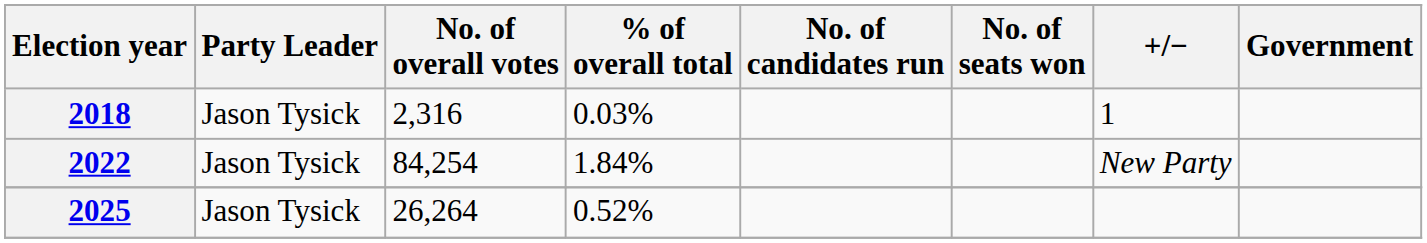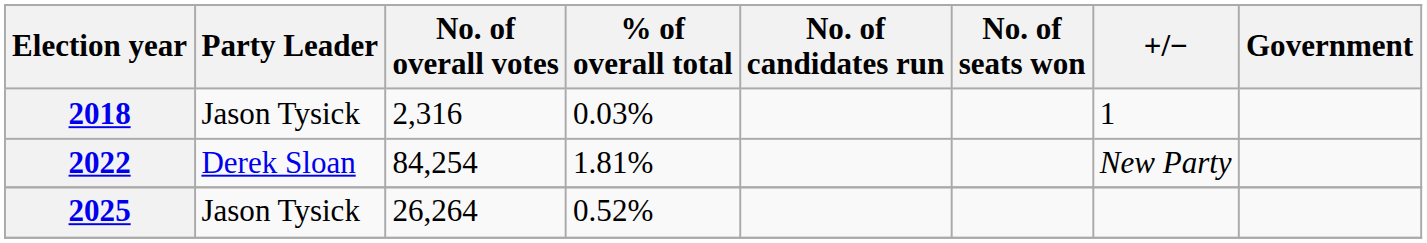 <table class="wikitable plainrowheaders">
 <tr>
 </tr>
 <tr>
 <th scope="col">Election year</th>
 <th scope="col">Party Leader</th>
 <th scope="col">No. of<br>overall votes</th>
 <th scope="col">% of<br>overall total</th>
 <th scope="col">No. of<br>candidates run</th>
 <th scope="col">No. of<br>seats won</th>
 <th scope="col">+/−</th>
 <th scope="col">Government</th>
 </tr>
 <tr>
 <th scope="row"><a href='#'>2018</a></th>
 <td>Jason Tysick</td>
 <td>2,316</td>
 <td>0.03%</td>
 <td></td>
 <td></td>
 <td> 1</td>
 <td></td>
 </tr>
 <tr>
 <th scope="row"><a href='#'>2022</a></th>
-<td>Jason Tysick</td>
+<td><a href='#'>Derek Sloan</a></td>
 <td>84,254</td>
-<td>1.84%</td>
+<td>1.81%</td>
 <td></td>
 <td></td>
 <td><em>New Party</em></td>
 <td></td>
 </tr>
 <tr>
 </tr>
 <tr>
 <th scope="row"><a href='#'>2025</a></th>
 <td>Jason Tysick</td>
 <td>26,264</td>
 <td>0.52%</td>
 <td></td>
 <td></td>
 <td></td>
 <td></td>
 </tr>
 <tr>
 </tr>
 </table>
